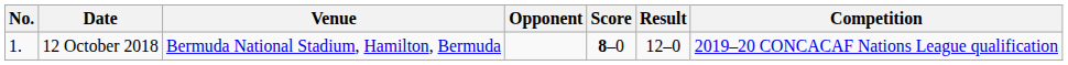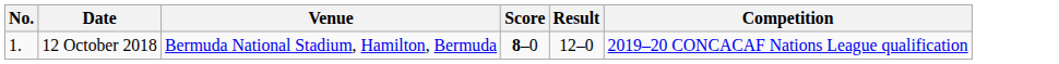 <table class="wikitable" style="font-size:100%;">
 <tr>
 <th>No.</th>
 <th>Date</th>
 <th>Venue</th>
-<th>Opponent</th>
 <th>Score</th>
 <th>Result</th>
 <th>Competition</th>
 </tr>
 <tr>
 <td>1.</td>
 <td>12 October 2018</td>
 <td><a href='#'>Bermuda National Stadium</a>, <a href='#'>Hamilton</a>, <a href='#'>Bermuda</a></td>
-<td></td>
 <td align=center><strong>8</strong>–0</td>
 <td align=center>12–0</td>
 <td><a href='#'>2019–20 CONCACAF Nations League qualification</a></td>
 </tr>
 </table>
